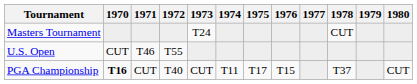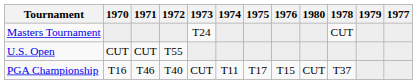 <table class="wikitable" style="font-size:95%;text-align:center;">
 <tr>
 <th>Tournament</th>
 <th>1970</th>
 <th>1971</th>
 <th>1972</th>
 <th>1973</th>
 <th>1974</th>
 <th>1975</th>
 <th>1976</th>
-<th>1977</th>
+<th>1980</th>
 <th>1978</th>
 <th>1979</th>
-<th>1980</th>
+<th>1977</th>
 </tr>
 <tr>
 <td align=left><a href='#'>Masters Tournament</a></td>
 <td style="background:#eeeeee;"></td>
 <td style="background:#eeeeee;"></td>
 <td style="background:#eeeeee;"></td>
 <td>T24</td>
 <td style="background:#eeeeee;"></td>
 <td style="background:#eeeeee;"></td>
 <td style="background:#eeeeee;"></td>
 <td style="background:#eeeeee;"></td>
 <td>CUT</td>
 <td style="background:#eeeeee;"></td>
 <td style="background:#eeeeee;"></td>
 </tr>
 <tr>
 <td align=left><a href='#'>U.S. Open</a></td>
 <td>CUT</td>
-<td>T46</td>
+<td>CUT</td>
 <td>T55</td>
 <td style="background:#eeeeee;"></td>
 <td style="background:#eeeeee;"></td>
 <td style="background:#eeeeee;"></td>
 <td style="background:#eeeeee;"></td>
 <td style="background:#eeeeee;"></td>
 <td style="background:#eeeeee;"></td>
 <td style="background:#eeeeee;"></td>
 <td style="background:#eeeeee;"></td>
 </tr>
 <tr>
 <td align=left><a href='#'>PGA Championship</a></td>
-<td><strong>T16</strong></td>
-<td>CUT</td>
+<td>T16</td>
+<td>T46</td>
 <td>T40</td>
 <td>CUT</td>
 <td>T11</td>
 <td>T17</td>
 <td>T15</td>
-<td style="background:#eeeeee;"></td>
+<td>CUT</td>
 <td>T37</td>
 <td style="background:#eeeeee;"></td>
-<td>CUT</td>
+<td style="background:#eeeeee;"></td>
 </tr>
 </table>
